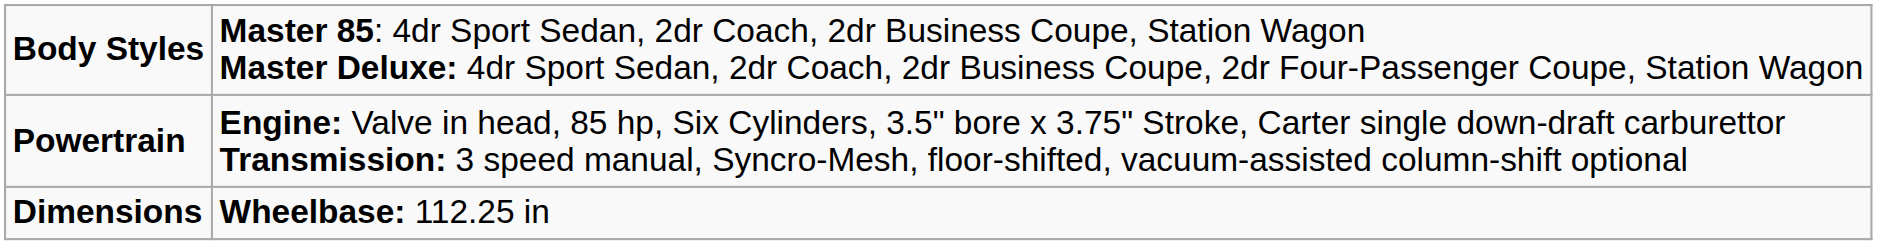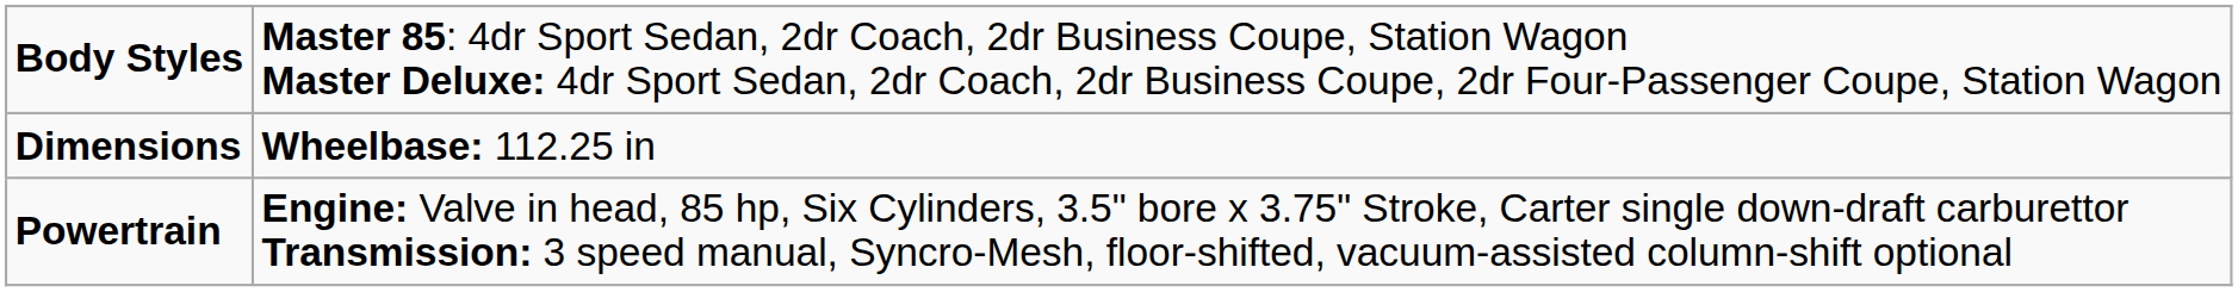 <table class="wikitable">
 <tr>
 <td><strong>Body Styles</strong> </td>
 <td><strong>Master 85</strong>:  4dr Sport Sedan, 2dr Coach, 2dr Business Coupe, Station Wagon<br><strong>Master Deluxe:</strong>  4dr Sport Sedan, 2dr Coach, 2dr Business Coupe, 2dr Four-Passenger Coupe, Station Wagon</td>
 </tr>
 <tr>
+<td><strong>Dimensions</strong></td>
+<td><strong>Wheelbase:</strong> 112.25 in</td>
+</tr>
+<tr>
 <td><strong>Powertrain</strong></td>
 <td><strong>Engine:</strong> Valve in head, 85 hp, Six Cylinders, 3.5" bore x 3.75" Stroke, Carter single down-draft carburettor<br><strong>Transmission:</strong> 3 speed manual, Syncro-Mesh, floor-shifted, vacuum-assisted column-shift optional</td>
 </tr>
-<tr>
-<td><strong>Dimensions</strong></td>
-<td><strong>Wheelbase:</strong> 112.25 in</td>
-</tr>
 </table>
